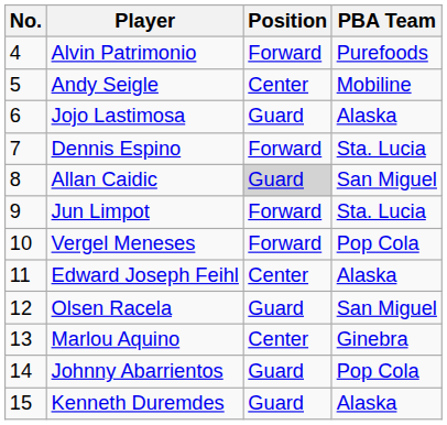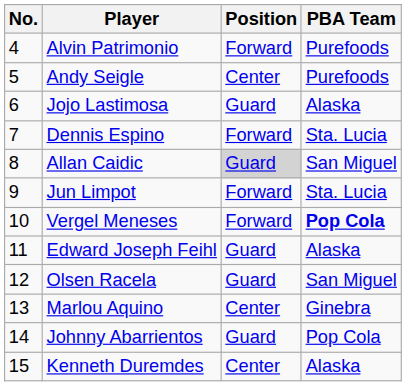 <table class="wikitable">
 <tr>
 <th>No.</th>
 <th>Player</th>
 <th>Position</th>
 <th>PBA Team</th>
 </tr>
 <tr>
 <td>4</td>
 <td><a href='#'>Alvin Patrimonio</a></td>
 <td><a href='#'>Forward</a></td>
 <td><a href='#'>Purefoods</a></td>
 </tr>
 <tr>
 <td>5</td>
 <td><a href='#'>Andy Seigle</a></td>
 <td><a href='#'>Center</a></td>
-<td><a href='#'>Mobiline</a></td>
+<td><a href='#'>Purefoods</a></td>
 </tr>
 <tr>
 <td>6</td>
 <td><a href='#'>Jojo Lastimosa</a></td>
 <td><a href='#'>Guard</a></td>
 <td><a href='#'>Alaska</a></td>
 </tr>
 <tr>
 <td>7</td>
 <td><a href='#'>Dennis Espino</a></td>
 <td><a href='#'>Forward</a></td>
 <td><a href='#'>Sta. Lucia</a></td>
 </tr>
 <tr>
 <td>8</td>
 <td><a href='#'>Allan Caidic</a></td>
 <td style="background: lightgrey;"><a href='#'>Guard</a></td>
 <td><a href='#'>San Miguel</a></td>
 </tr>
 <tr>
 <td>9</td>
 <td><a href='#'>Jun Limpot</a></td>
 <td><a href='#'>Forward</a></td>
 <td><a href='#'>Sta. Lucia</a></td>
 </tr>
 <tr>
 <td>10</td>
 <td><a href='#'>Vergel Meneses</a></td>
 <td><a href='#'>Forward</a></td>
-<td><a href='#'>Pop Cola</a></td>
+<td><strong><a href='#'>Pop Cola</a></strong></td>
 </tr>
 <tr>
 <td>11</td>
 <td><a href='#'>Edward Joseph Feihl</a></td>
-<td><a href='#'>Center</a></td>
+<td><a href='#'>Guard</a></td>
 <td><a href='#'>Alaska</a></td>
 </tr>
 <tr>
 <td>12</td>
 <td><a href='#'>Olsen Racela</a></td>
 <td><a href='#'>Guard</a></td>
 <td><a href='#'>San Miguel</a></td>
 </tr>
 <tr>
 <td>13</td>
 <td><a href='#'>Marlou Aquino</a></td>
 <td><a href='#'>Center</a></td>
 <td><a href='#'>Ginebra</a></td>
 </tr>
 <tr>
 <td>14</td>
 <td><a href='#'>Johnny Abarrientos</a></td>
 <td><a href='#'>Guard</a></td>
 <td><a href='#'>Pop Cola</a></td>
 </tr>
 <tr>
 <td>15</td>
 <td><a href='#'>Kenneth Duremdes</a></td>
-<td><a href='#'>Guard</a></td>
+<td><a href='#'>Center</a></td>
 <td><a href='#'>Alaska</a></td>
 </tr>
 </table>
